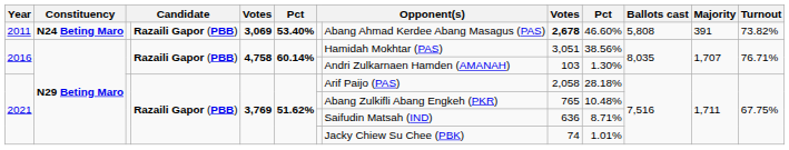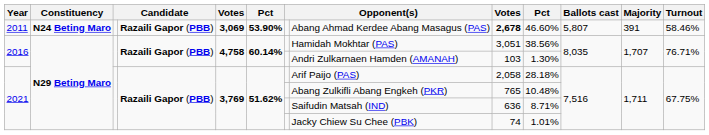 <table class="wikitable" style="margin:0.5em ; font-size:95%">
 <tr>
 <th>Year</th>
 <th>Constituency</th>
 <th colspan=2>Candidate</th>
 <th>Votes</th>
 <th>Pct</th>
 <th colspan=2>Opponent(s)</th>
 <th>Votes</th>
 <th>Pct</th>
 <th>Ballots cast</th>
 <th>Majority</th>
 <th>Turnout</th>
 </tr>
 <tr>
 <td><a href='#'>2011</a></td>
 <td><strong>N24 <a href='#'>Beting Maro</a></strong></td>
 <td></td>
 <td><strong>Razaili Gapor</strong> (<a href='#'><strong>PBB</strong></a>)</td>
 <td align=right><strong>3,069</strong></td>
-<td><strong>53.40%</strong></td>
+<td><strong>53.90%</strong></td>
 <td></td>
 <td>Abang Ahmad Kerdee Abang Masagus (<a href='#'>PAS</a>)</td>
 <td align=right><strong>2,678</strong></td>
 <td>46.60%</td>
-<td>5,808</td>
+<td>5,807</td>
 <td>391</td>
-<td>73.82%</td>
+<td>58.46%</td>
 </tr>
 <tr>
 <td rowspan=2><a href='#'>2016</a></td>
 <td rowspan=6><strong>N29 <a href='#'>Beting Maro</a></strong></td>
 <td rowspan=2 ></td>
 <td rowspan=2><strong>Razaili Gapor</strong> (<a href='#'><strong>PBB</strong></a>)</td>
 <td rowspan=2 align=right><strong>4,758</strong></td>
 <td rowspan=2><strong>60.14%</strong></td>
 <td></td>
 <td>Hamidah Mokhtar (<a href='#'>PAS</a>)</td>
 <td align=right>3,051</td>
 <td>38.56%</td>
 <td rowspan=2>8,035</td>
 <td rowspan=2>1,707</td>
 <td rowspan=2>76.71%</td>
 </tr>
 <tr>
 <td bgcolor=></td>
 <td>Andri Zulkarnaen Hamden (<a href='#'>AMANAH</a>)</td>
 <td align=right>103</td>
 <td align=right>1.30%</td>
 </tr>
 <tr>
 <td rowspan=4><a href='#'>2021</a></td>
 <td rowspan=4 ></td>
 <td rowspan=4><strong>Razaili Gapor</strong> (<a href='#'><strong>PBB</strong></a>)</td>
 <td rowspan=4 align=right><strong>3,769</strong></td>
 <td rowspan=4><strong>51.62%</strong></td>
 <td></td>
 <td>Arif Paijo (<a href='#'>PAS</a>)</td>
 <td align=right>2,058</td>
 <td>28.18%</td>
 <td rowspan=4>7,516</td>
 <td rowspan=4>1,711</td>
 <td rowspan=4>67.75%</td>
 </tr>
 <tr>
 <td></td>
 <td>Abang Zulkifli Abang Engkeh (<a href='#'>PKR</a>)</td>
 <td align=right>765</td>
 <td>10.48%</td>
 </tr>
 <tr>
 <td></td>
 <td>Saifudin Matsah (<a href='#'>IND</a>)</td>
 <td align=right>636</td>
 <td align=right>8.71%</td>
 </tr>
 <tr>
 <td bgcolor=></td>
 <td>Jacky Chiew Su Chee (<a href='#'>PBK</a>)</td>
 <td align=right>74</td>
 <td align=right>1.01%</td>
 </tr>
 </table>
